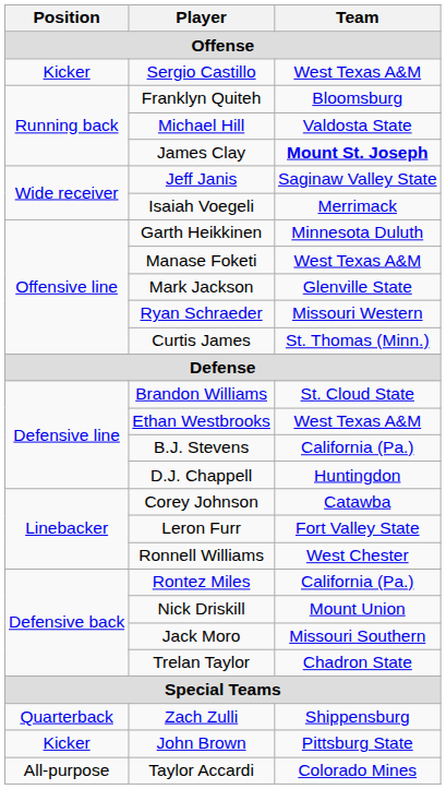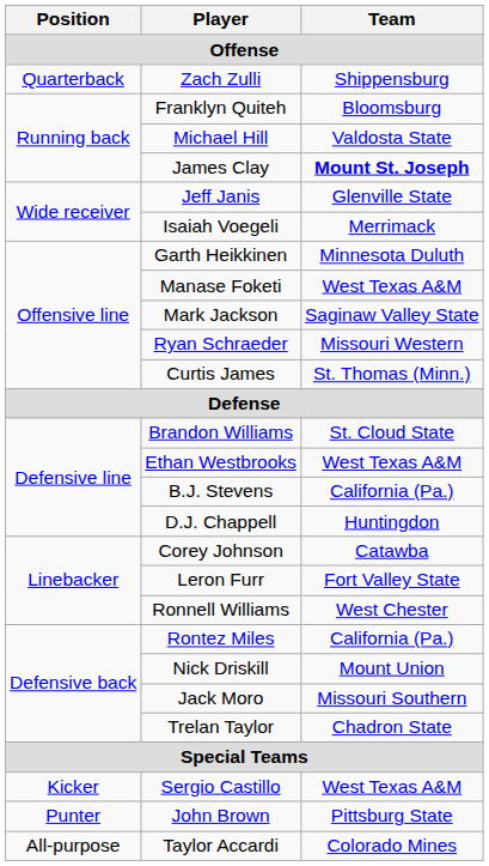 <table class="wikitable">
 <tr>
 <th>Position</th>
 <th>Player</th>
 <th>Team</th>
 </tr>
 <tr>
 <td colspan="3" style="text-align:center; background:#ddd;"><strong>Offense</strong></td>
 </tr>
 <tr style="text-align:center;">
-<td><a href='#'>Kicker</a></td>
-<td><a href='#'>Sergio Castillo</a></td>
-<td><a href='#'>West Texas A&M</a></td>
+<td><a href='#'>Quarterback</a></td>
+<td><a href='#'>Zach Zulli</a></td>
+<td><a href='#'>Shippensburg</a></td>
 </tr>
 <tr style="text-align:center;">
 <td rowspan="3"><a href='#'>Running back</a></td>
 <td>Franklyn Quiteh</td>
 <td><a href='#'>Bloomsburg</a></td>
 </tr>
 <tr style="text-align:center;">
 <td><a href='#'>Michael Hill</a></td>
 <td><a href='#'>Valdosta State</a></td>
 </tr>
 <tr style="text-align:center;">
 <td>James Clay</td>
 <td><strong><a href='#'>Mount St. Joseph</a></strong></td>
 </tr>
 <tr style="text-align:center;">
 <td rowspan="2"><a href='#'>Wide receiver</a></td>
 <td><a href='#'>Jeff Janis</a></td>
-<td><a href='#'>Saginaw Valley State</a></td>
+<td><a href='#'>Glenville State</a></td>
 </tr>
 <tr style="text-align:center;">
 <td>Isaiah Voegeli</td>
 <td><a href='#'>Merrimack</a></td>
 </tr>
 <tr style="text-align:center;">
 <td rowspan="5"><a href='#'>Offensive line</a></td>
 <td>Garth Heikkinen</td>
 <td><a href='#'>Minnesota Duluth</a></td>
 </tr>
 <tr style="text-align:center;">
 <td>Manase Foketi</td>
 <td><a href='#'>West Texas A&M</a></td>
 </tr>
 <tr style="text-align:center;">
 <td>Mark Jackson</td>
-<td><a href='#'>Glenville State</a></td>
+<td><a href='#'>Saginaw Valley State</a></td>
 </tr>
 <tr style="text-align:center;">
 <td><a href='#'>Ryan Schraeder</a></td>
 <td><a href='#'>Missouri Western</a></td>
 </tr>
 <tr style="text-align:center;">
 <td>Curtis James</td>
 <td><a href='#'>St. Thomas (Minn.)</a></td>
 </tr>
 <tr>
 <td colspan="3" style="text-align:center; background:#ddd;"><strong>Defense</strong></td>
 </tr>
 <tr style="text-align:center;">
 <td rowspan="4"><a href='#'>Defensive line</a></td>
 <td><a href='#'>Brandon Williams</a></td>
 <td><a href='#'>St. Cloud State</a></td>
 </tr>
 <tr style="text-align:center;">
 <td><a href='#'>Ethan Westbrooks</a></td>
 <td><a href='#'>West Texas A&M</a></td>
 </tr>
 <tr style="text-align:center;">
 <td>B.J. Stevens</td>
 <td><a href='#'>California (Pa.)</a></td>
 </tr>
 <tr style="text-align:center;">
 <td>D.J. Chappell</td>
 <td><a href='#'>Huntingdon</a></td>
 </tr>
 <tr style="text-align:center;">
 <td rowspan="3"><a href='#'>Linebacker</a></td>
 <td>Corey Johnson</td>
 <td><a href='#'>Catawba</a></td>
 </tr>
 <tr style="text-align:center;">
 <td>Leron Furr</td>
 <td><a href='#'>Fort Valley State</a></td>
 </tr>
 <tr style="text-align:center;">
 <td>Ronnell Williams</td>
 <td><a href='#'>West Chester</a></td>
 </tr>
 <tr style="text-align:center;">
 <td rowspan="4"><a href='#'>Defensive back</a></td>
 <td><a href='#'>Rontez Miles</a></td>
 <td><a href='#'>California (Pa.)</a></td>
 </tr>
 <tr style="text-align:center;">
 <td>Nick Driskill</td>
 <td><a href='#'>Mount Union</a></td>
 </tr>
 <tr style="text-align:center;">
 <td>Jack Moro</td>
 <td><a href='#'>Missouri Southern</a></td>
 </tr>
 <tr style="text-align:center;">
 <td>Trelan Taylor</td>
 <td><a href='#'>Chadron State</a></td>
 </tr>
 <tr>
 <td colspan="3" style="text-align:center; background:#ddd;"><strong>Special Teams</strong></td>
 </tr>
 <tr style="text-align:center;">
-<td><a href='#'>Quarterback</a></td>
-<td><a href='#'>Zach Zulli</a></td>
-<td><a href='#'>Shippensburg</a></td>
+<td><a href='#'>Kicker</a></td>
+<td><a href='#'>Sergio Castillo</a></td>
+<td><a href='#'>West Texas A&M</a></td>
 </tr>
 <tr style="text-align:center;">
-<td><a href='#'>Kicker</a></td>
+<td><a href='#'>Punter</a></td>
 <td><a href='#'>John Brown</a></td>
 <td><a href='#'>Pittsburg State</a></td>
 </tr>
 <tr style="text-align:center;">
 <td rowspan="2">All-purpose</td>
 <td>Taylor Accardi</td>
 <td><a href='#'>Colorado Mines</a></td>
 </tr>
 </table>
